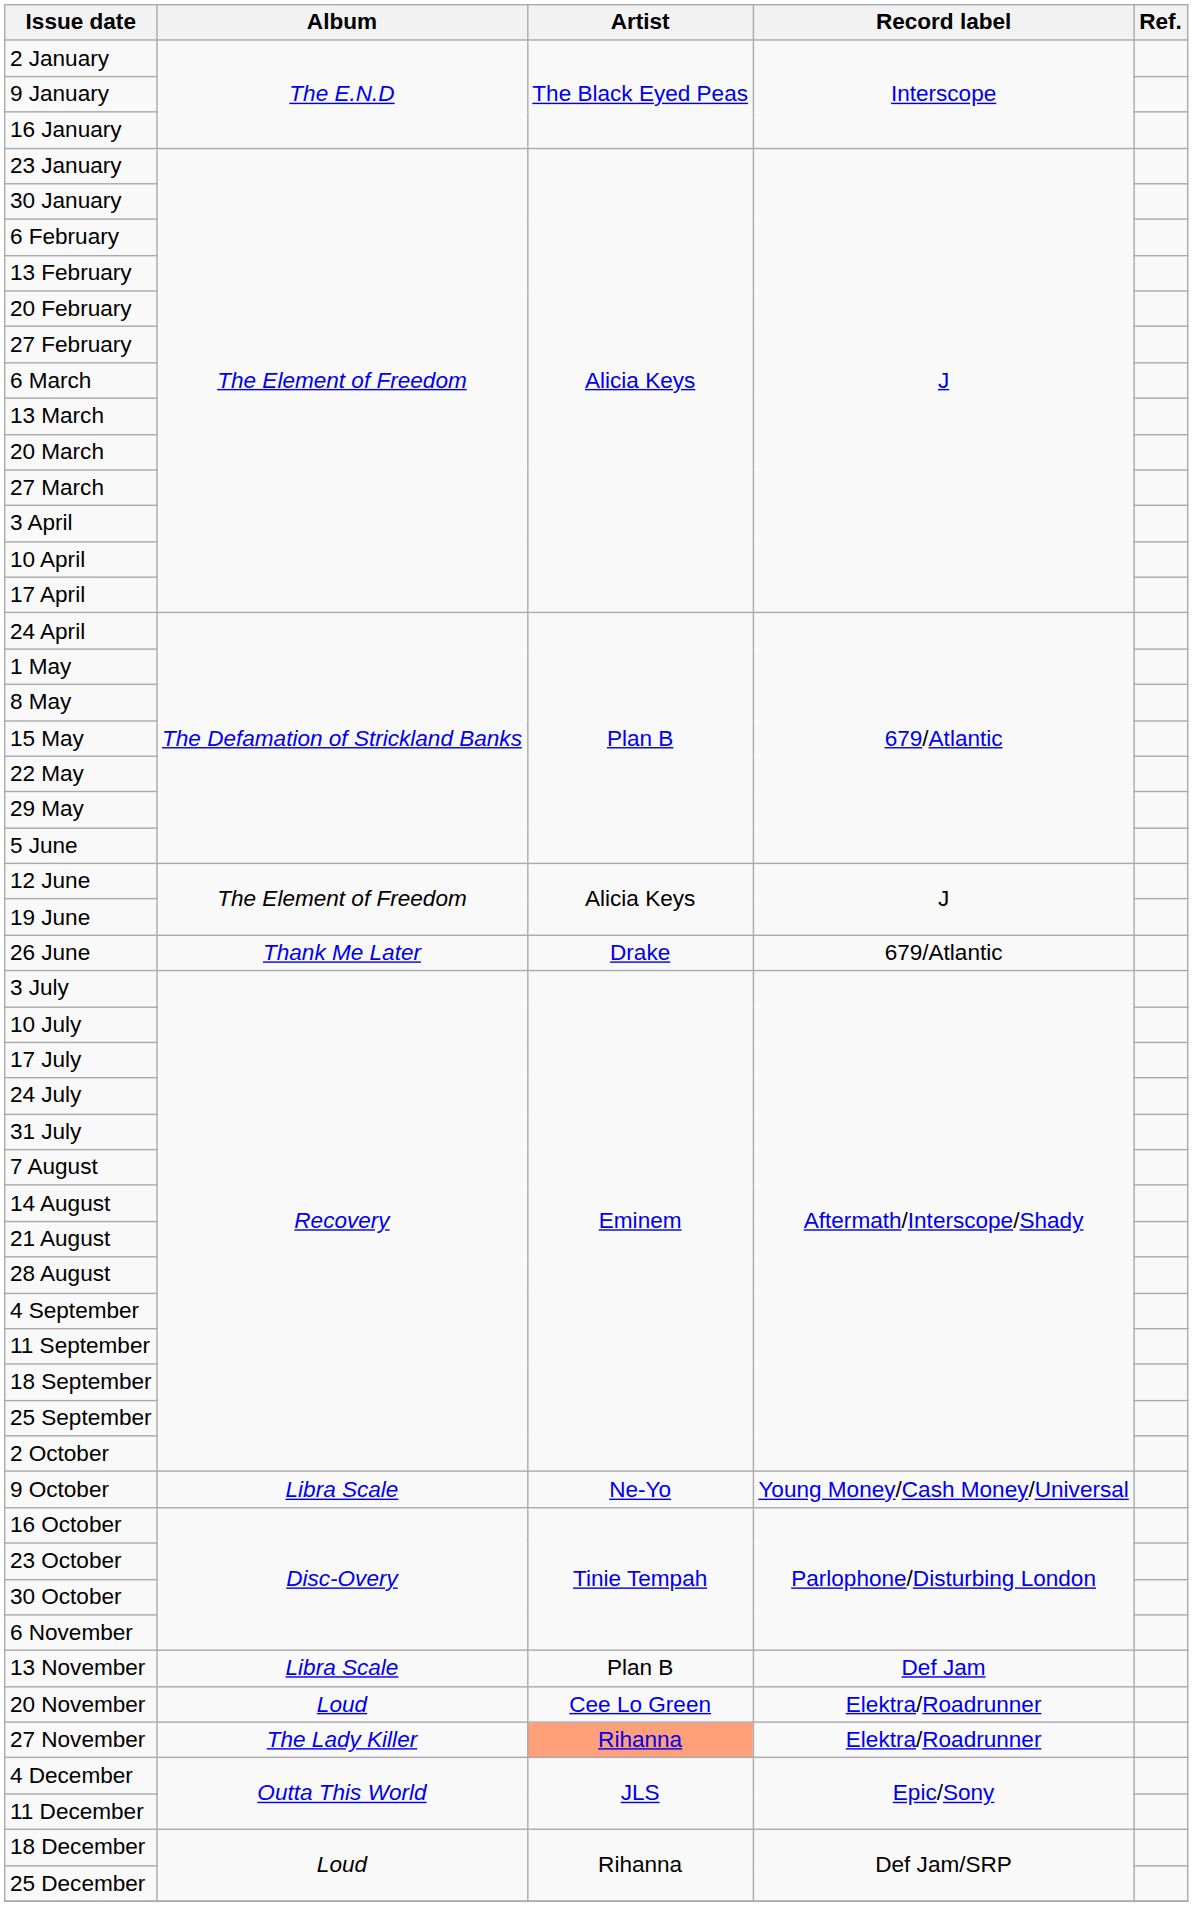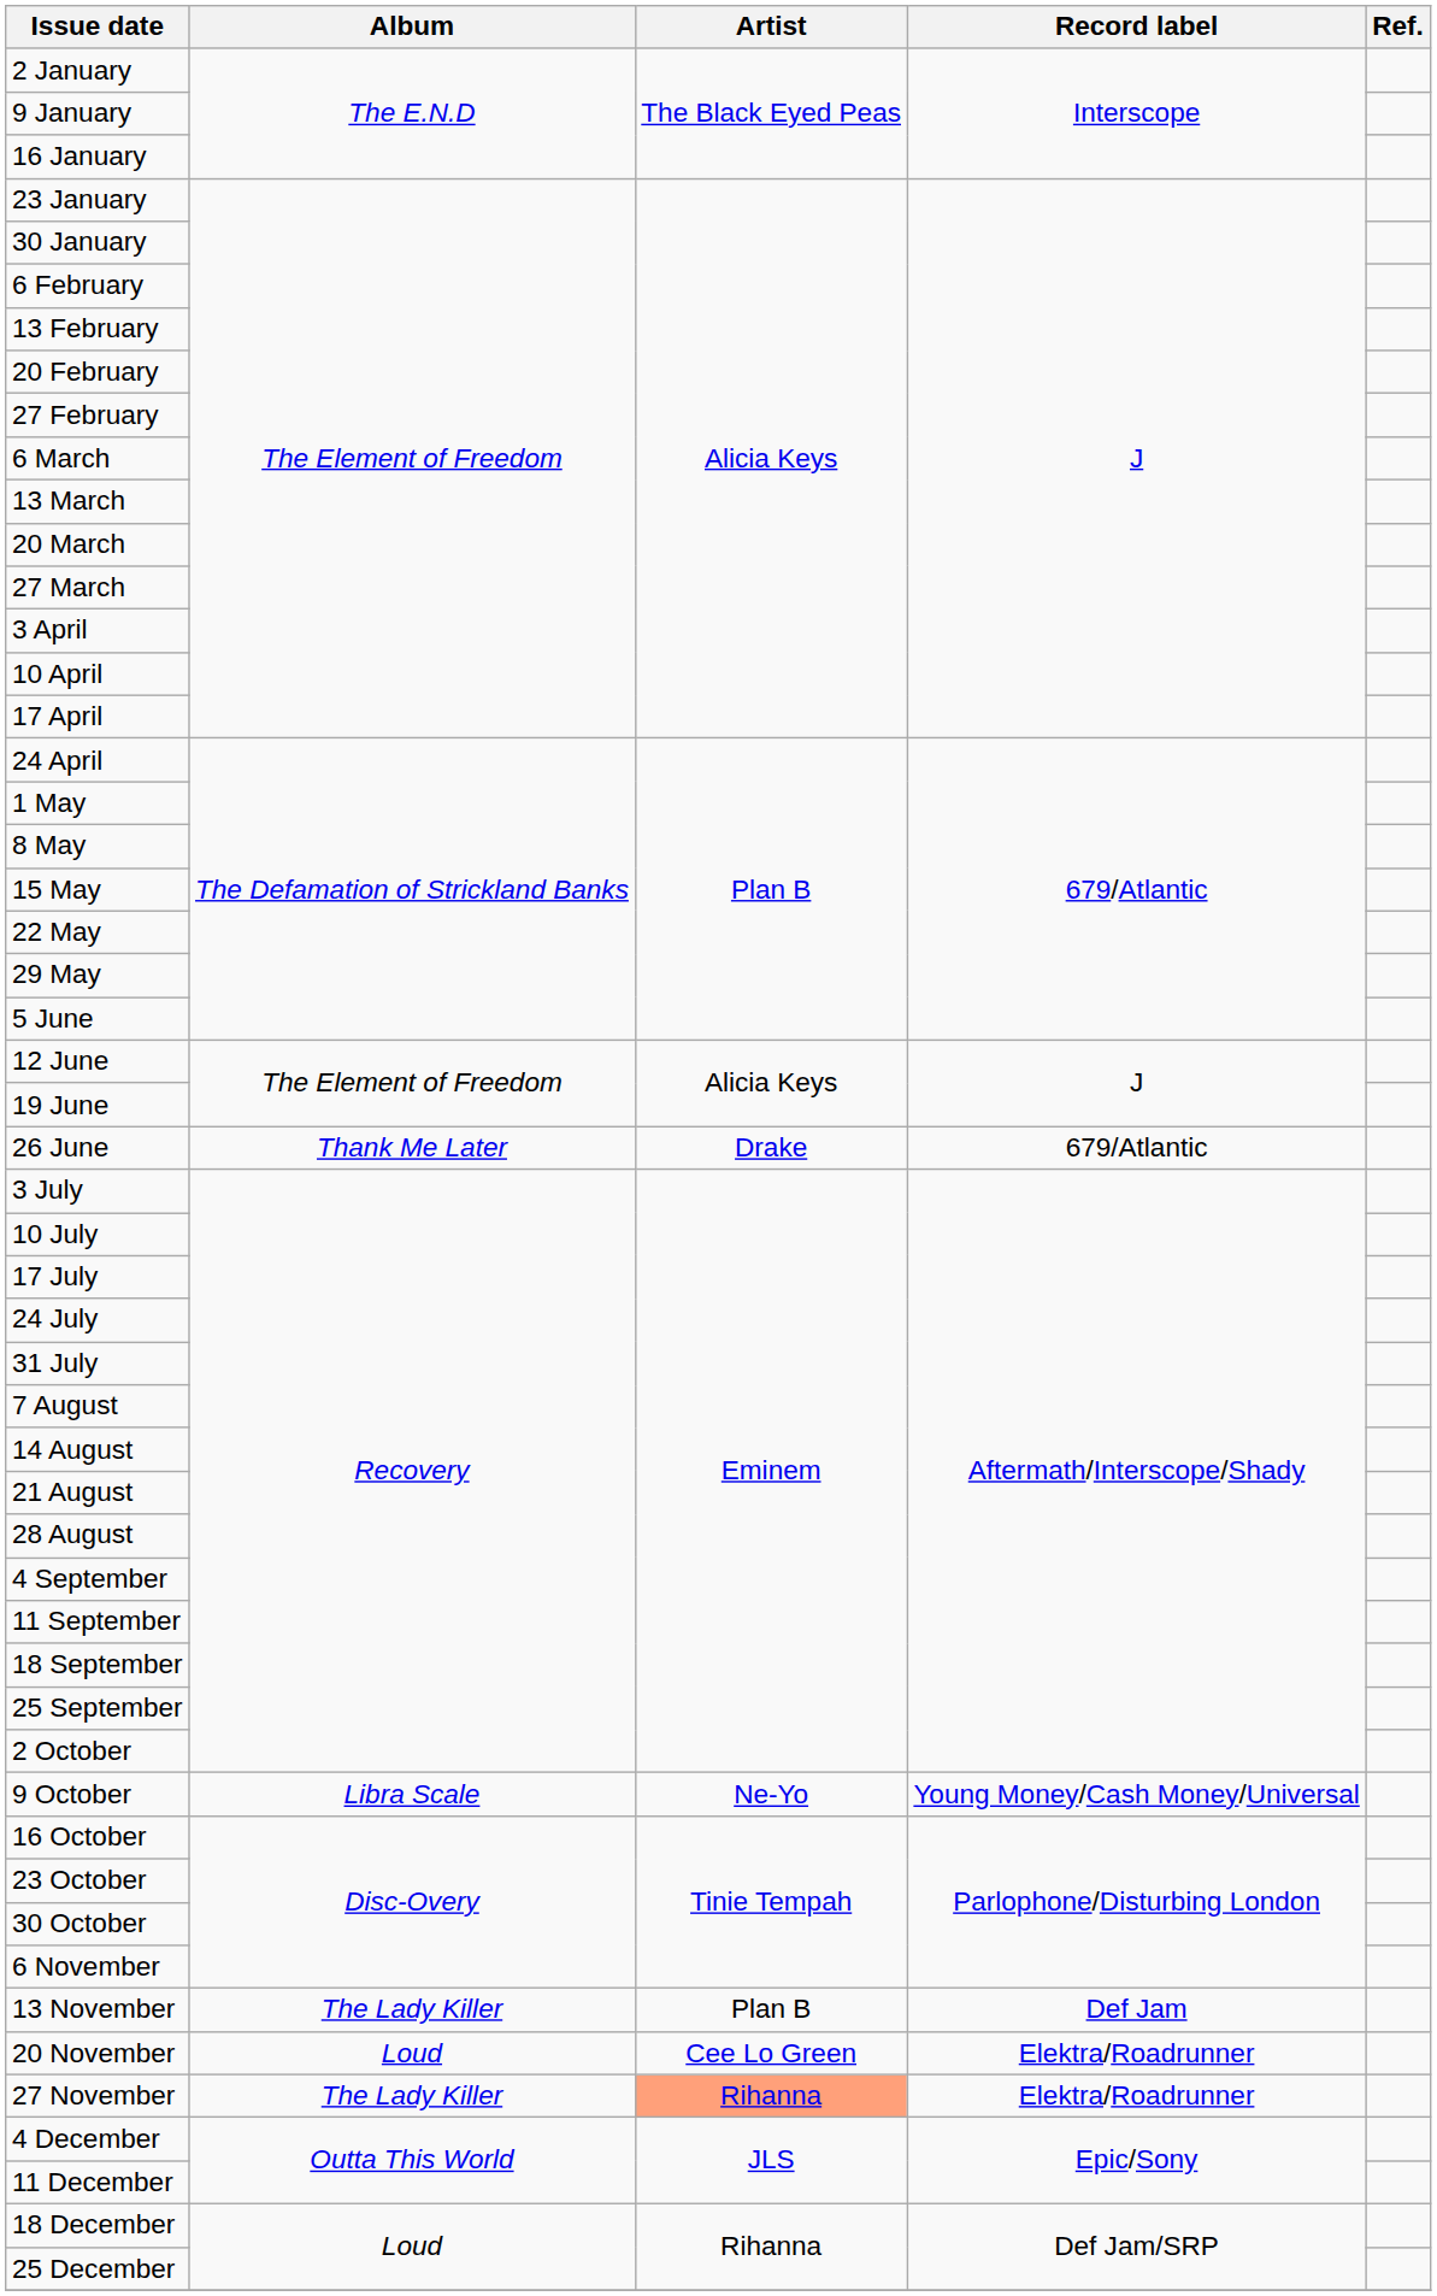 <table class="wikitable plainrowheaders">
 <tr>
 <th scope=col>Issue date</th>
 <th scope=col>Album</th>
 <th scope=col>Artist</th>
 <th scope=col>Record label</th>
 <th scope=col>Ref.</th>
 </tr>
 <tr>
 <td>2 January </td>
 <td rowspan="3" align="center"><em><a href='#'>The E.N.D</a></em></td>
 <td rowspan="3" align="center"><a href='#'>The Black Eyed Peas</a></td>
 <td rowspan="3" align="center"><a href='#'>Interscope</a></td>
 <td align="center"></td>
 </tr>
 <tr>
 <td>9 January </td>
 <td align="center"></td>
 </tr>
 <tr>
 <td>16 January</td>
 <td align="center"></td>
 </tr>
 <tr>
 <td>23 January</td>
 <td rowspan="13" align="center"><em><a href='#'>The Element of Freedom</a></em></td>
 <td rowspan="13" align="center"><a href='#'>Alicia Keys</a></td>
 <td rowspan="13" align="center"><a href='#'>J</a></td>
 <td align="center"></td>
 </tr>
 <tr>
 <td>30 January</td>
 <td align="center"></td>
 </tr>
 <tr>
 <td>6 February</td>
 <td align="center"></td>
 </tr>
 <tr>
 <td>13 February </td>
 <td align="center"></td>
 </tr>
 <tr>
 <td>20 February </td>
 <td align="center"></td>
 </tr>
 <tr>
 <td>27 February</td>
 <td align="center"></td>
 </tr>
 <tr>
 <td>6 March</td>
 <td align="center"></td>
 </tr>
 <tr>
 <td>13 March</td>
 <td align="center"></td>
 </tr>
 <tr>
 <td>20 March</td>
 <td align="center"></td>
 </tr>
 <tr>
 <td>27 March</td>
 <td align="center"></td>
 </tr>
 <tr>
 <td>3 April</td>
 <td align="center"></td>
 </tr>
 <tr>
 <td>10 April</td>
 <td align="center"></td>
 </tr>
 <tr>
 <td>17 April</td>
 <td align="center"></td>
 </tr>
 <tr>
 <td>24 April </td>
 <td rowspan=7 align="center"><em><a href='#'>The Defamation of Strickland Banks</a></em></td>
 <td align="center" rowspan="7"><a href='#'>Plan B</a></td>
 <td align="center" rowspan="7"><a href='#'>679</a>/<a href='#'>Atlantic</a></td>
 <td align="center"></td>
 </tr>
 <tr>
 <td>1 May</td>
 <td align="center"></td>
 </tr>
 <tr>
 <td>8 May </td>
 <td align="center"></td>
 </tr>
 <tr>
 <td>15 May</td>
 <td align="center"></td>
 </tr>
 <tr>
 <td>22 May</td>
 <td align="center"></td>
 </tr>
 <tr>
 <td>29 May</td>
 <td align="center"></td>
 </tr>
 <tr>
 <td>5 June</td>
 <td align="center"></td>
 </tr>
 <tr>
 <td>12 June</td>
 <td rowspan="2" align="center"><em>The Element of Freedom</em></td>
 <td align="center" rowspan="2">Alicia Keys</td>
 <td align="center" rowspan="2">J</td>
 <td align="center"></td>
 </tr>
 <tr>
 <td>19 June</td>
 <td align="center"></td>
 </tr>
 <tr>
 <td>26 June</td>
 <td align="center"><em><a href='#'>Thank Me Later</a></em></td>
 <td align="center"><a href='#'>Drake</a></td>
 <td align="center">679/Atlantic</td>
 <td align="center"></td>
 </tr>
 <tr>
 <td>3 July </td>
 <td rowspan="14" align="center"><em><a href='#'>Recovery</a></em></td>
 <td align="center" rowspan="14"><a href='#'>Eminem</a></td>
 <td align="center" rowspan="14"><a href='#'>Aftermath</a>/<a href='#'>Interscope</a>/<a href='#'>Shady</a></td>
 <td align="center"></td>
 </tr>
 <tr>
 <td>10 July </td>
 <td align="center"></td>
 </tr>
 <tr>
 <td>17 July</td>
 <td align="center"></td>
 </tr>
 <tr>
 <td>24 July </td>
 <td align="center"></td>
 </tr>
 <tr>
 <td>31 July </td>
 <td align="center"></td>
 </tr>
 <tr>
 <td>7 August </td>
 <td align="center"></td>
 </tr>
 <tr>
 <td>14 August</td>
 <td align="center"></td>
 </tr>
 <tr>
 <td>21 August </td>
 <td align="center"></td>
 </tr>
 <tr>
 <td>28 August</td>
 <td align="center"></td>
 </tr>
 <tr>
 <td>4 September </td>
 <td align="center"></td>
 </tr>
 <tr>
 <td>11 September</td>
 <td align="center"></td>
 </tr>
 <tr>
 <td>18 September</td>
 <td align="center"></td>
 </tr>
 <tr>
 <td>25 September</td>
 <td align="center"></td>
 </tr>
 <tr>
 <td>2 October</td>
 <td align="center"></td>
 </tr>
 <tr>
 <td>9 October</td>
 <td align="center"><em><a href='#'>Libra Scale</a></em></td>
 <td align="center"><a href='#'>Ne-Yo</a></td>
 <td align="center"><a href='#'>Young Money</a>/<a href='#'>Cash Money</a>/<a href='#'>Universal</a></td>
 <td align="center"></td>
 </tr>
 <tr>
 <td>16 October </td>
 <td rowspan="4" align="center"><em><a href='#'>Disc-Overy</a></em></td>
 <td rowspan="4" align="center"><a href='#'>Tinie Tempah</a></td>
 <td rowspan="4" align="center"><a href='#'>Parlophone</a>/<a href='#'>Disturbing London</a></td>
 <td align="center"></td>
 </tr>
 <tr>
 <td>23 October</td>
 <td align="center"></td>
 </tr>
 <tr>
 <td>30 October</td>
 <td align="center"></td>
 </tr>
 <tr>
 <td>6 November</td>
 <td align="center"></td>
 </tr>
 <tr>
 <td>13 November</td>
-<td align="center"><em><a href='#'>Libra Scale</a></em></td>
+<td align="center"><em><a href='#'>The Lady Killer</a></em></td>
 <td align="center">Plan B</td>
 <td align="center"><a href='#'>Def Jam</a></td>
 <td align="center"></td>
 </tr>
 <tr>
 <td>20 November </td>
 <td align="center"><em><a href='#'>Loud</a></em></td>
 <td align="center"><a href='#'>Cee Lo Green</a></td>
 <td align="center"><a href='#'>Elektra</a>/<a href='#'>Roadrunner</a></td>
 <td align="center"></td>
 </tr>
 <tr>
 <td>27 November</td>
 <td align="center"><em><a href='#'>The Lady Killer</a></em></td>
 <td align="center" style="background: lightsalmon;"><a href='#'>Rihanna</a></td>
 <td align="center"><a href='#'>Elektra</a>/<a href='#'>Roadrunner</a></td>
 <td align="center"></td>
 </tr>
 <tr>
 <td>4 December</td>
 <td rowspan="2" align="center"><em><a href='#'>Outta This World</a></em></td>
 <td rowspan="2" align="center"><a href='#'>JLS</a></td>
 <td align="center" rowspan="2"><a href='#'>Epic</a>/<a href='#'>Sony</a></td>
 <td align="center"></td>
 </tr>
 <tr>
 <td>11 December</td>
 <td align="center"></td>
 </tr>
 <tr>
 <td>18 December</td>
 <td rowspan="2" align="center"><em>Loud</em></td>
 <td rowspan="2" align="center">Rihanna</td>
 <td rowspan="2" align="center">Def Jam/SRP</td>
 <td align="center"></td>
 </tr>
 <tr>
 <td>25 December </td>
 <td align="center"></td>
 </tr>
 <tr>
 </tr>
 </table>
